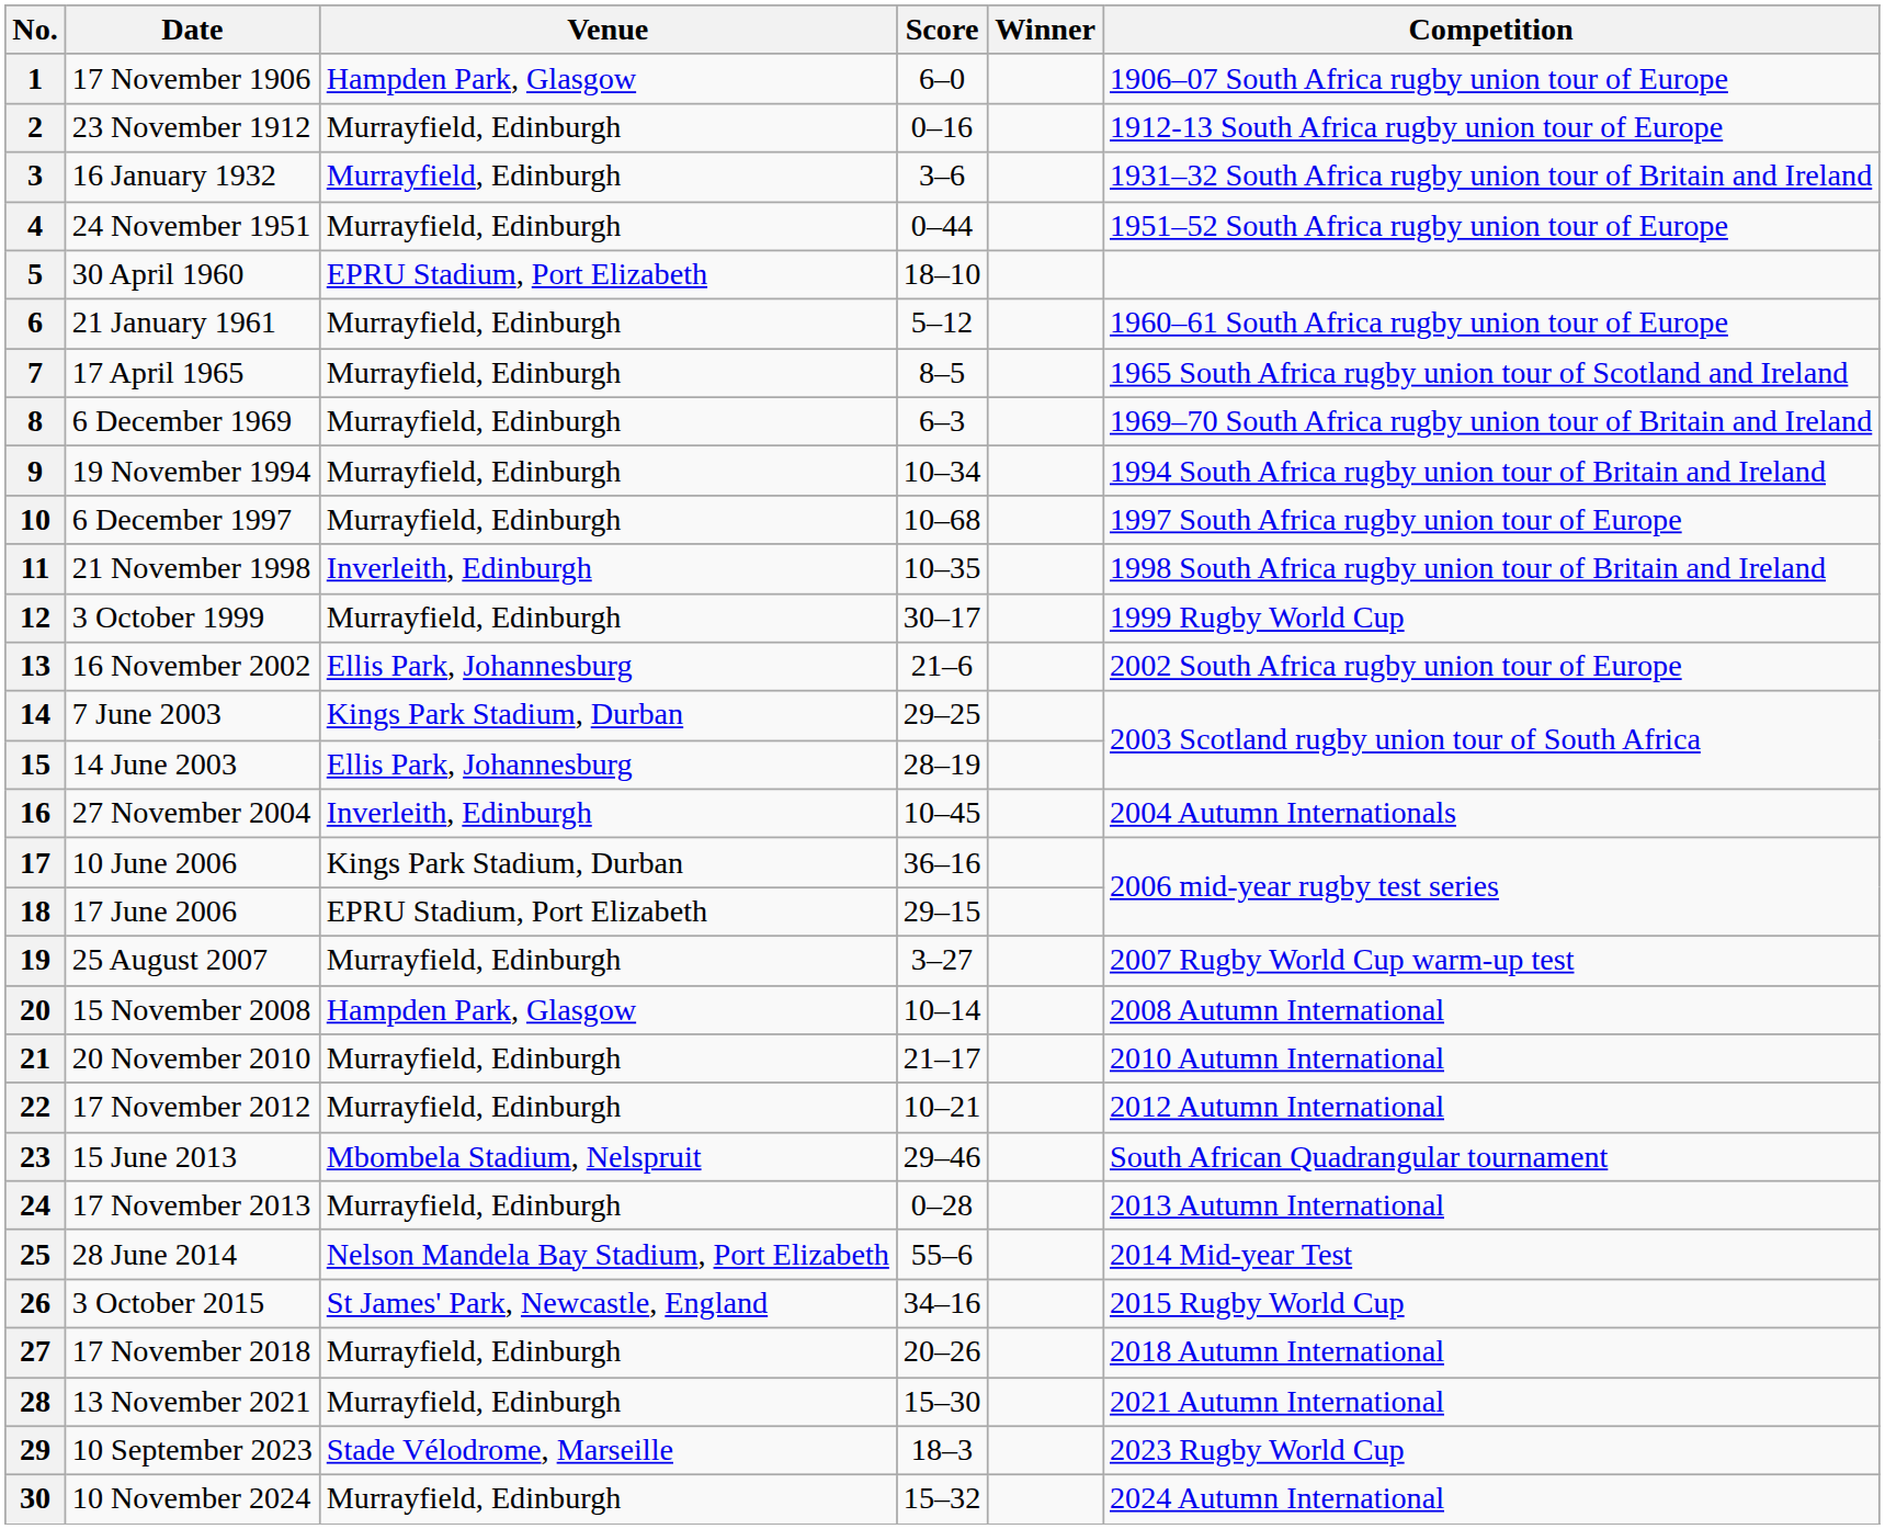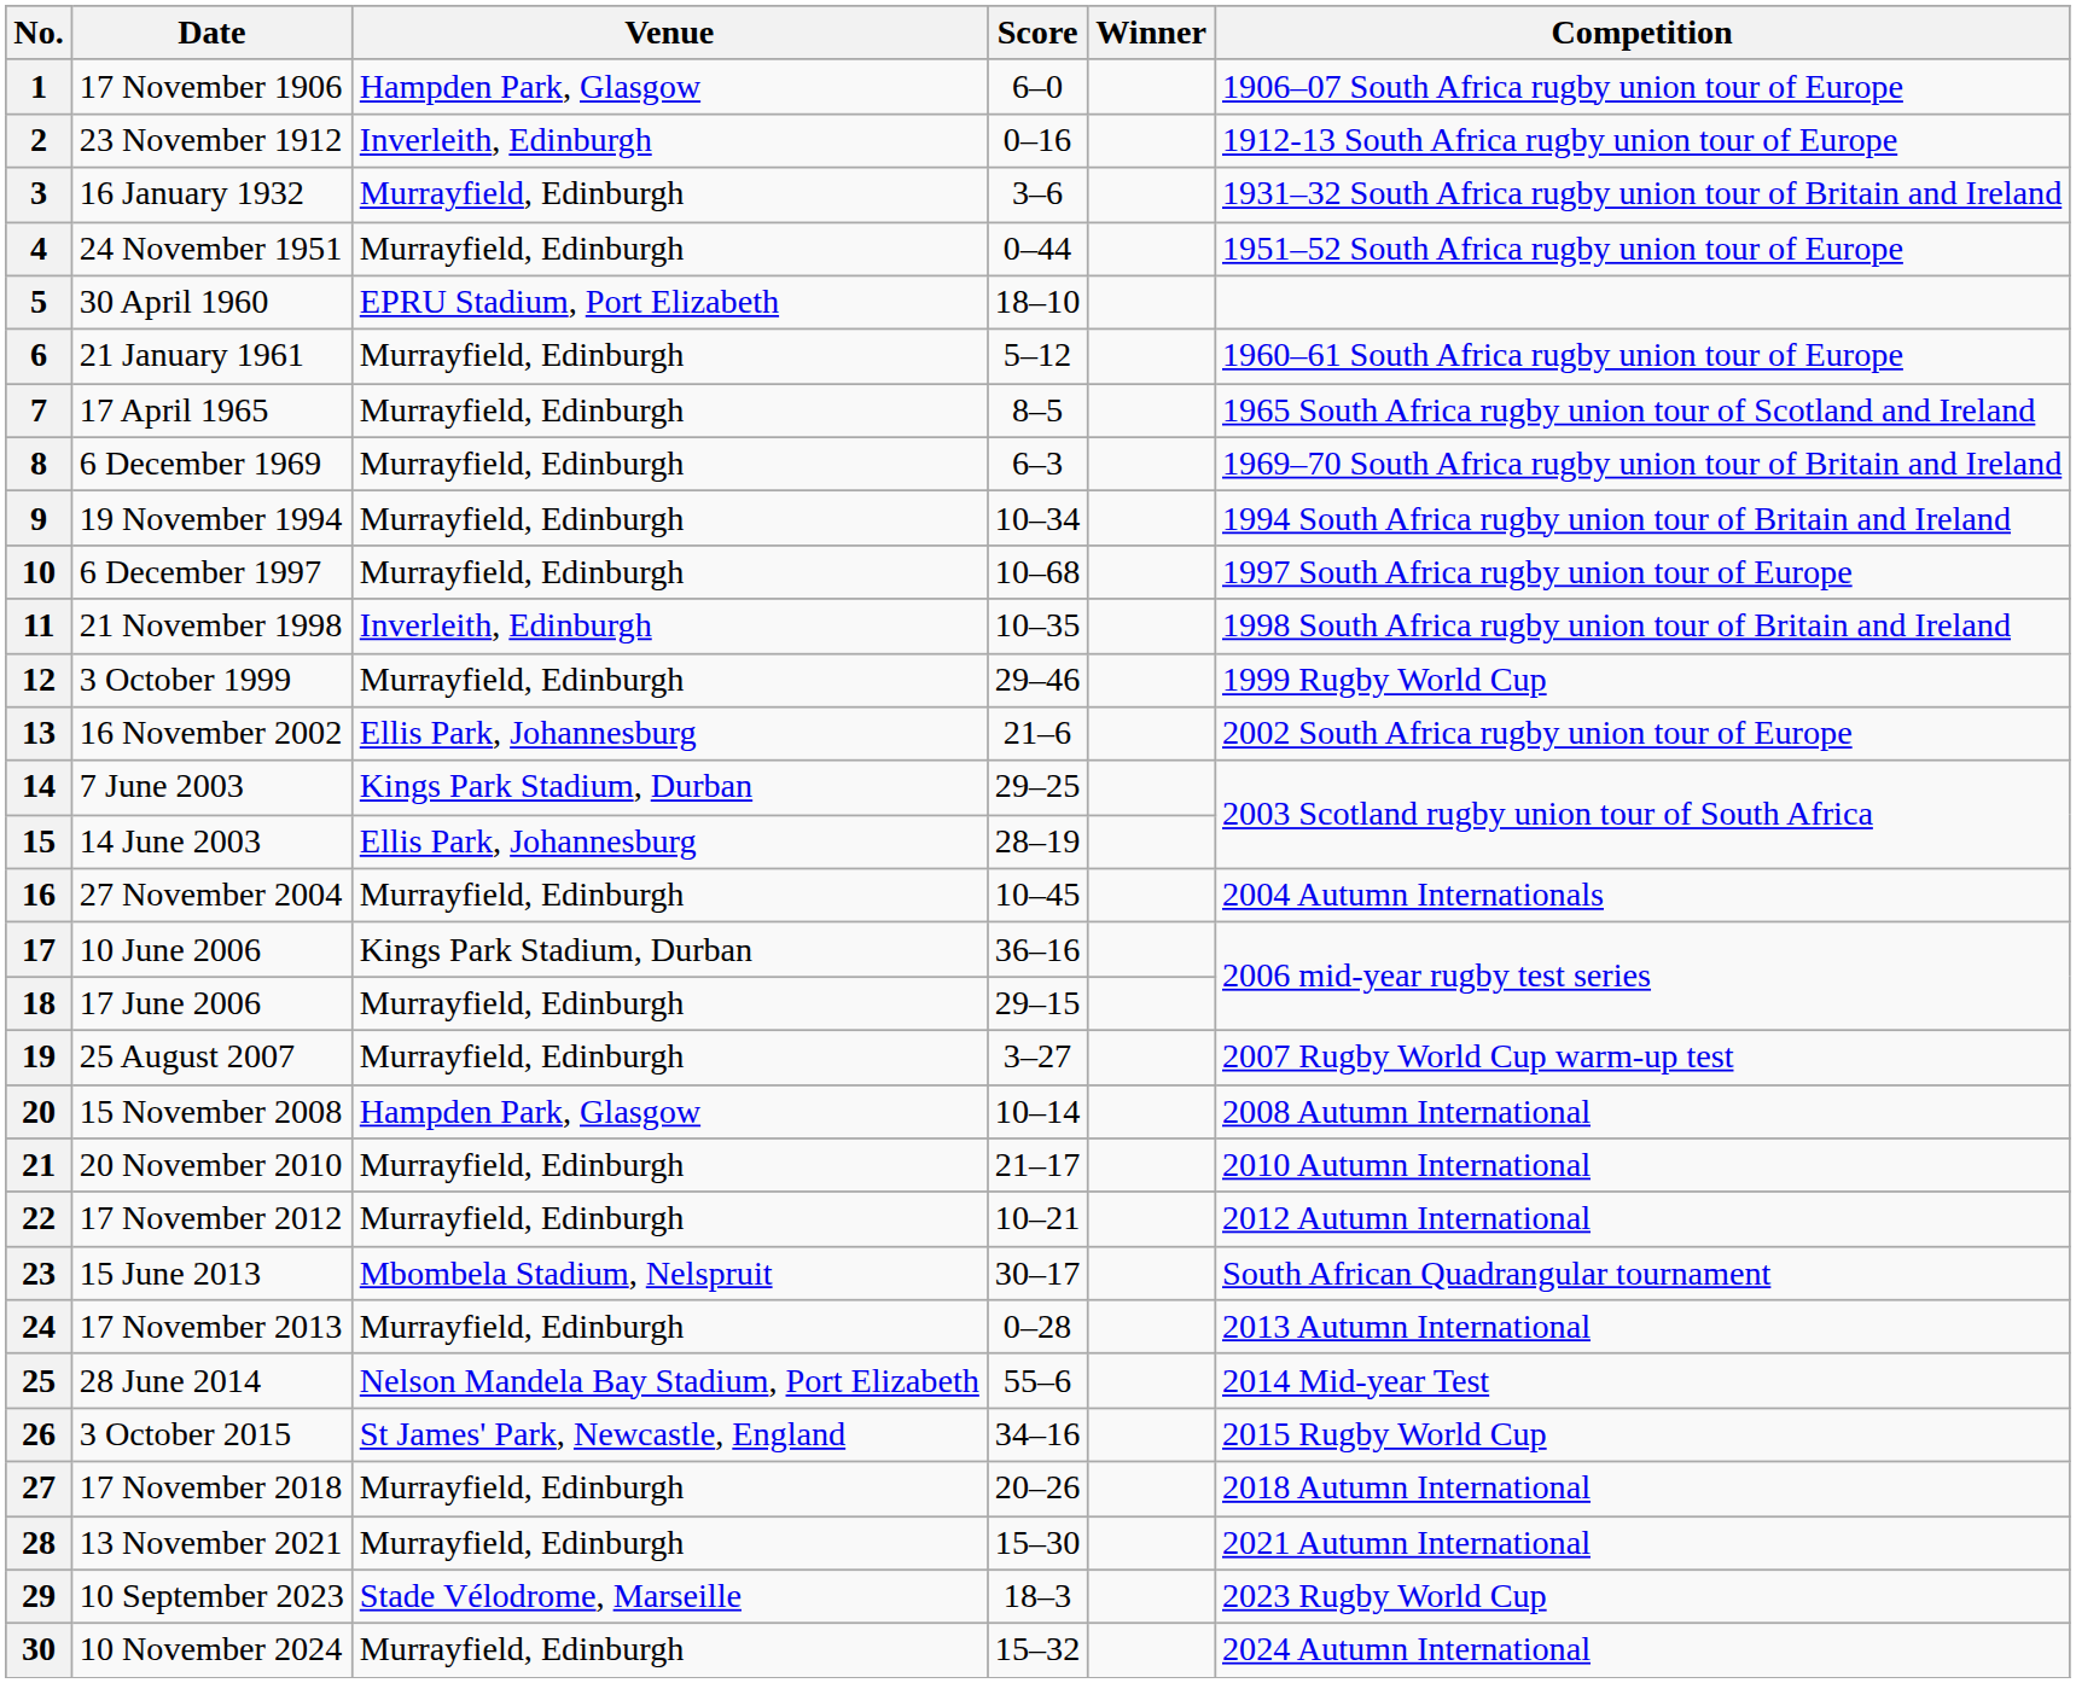 <table class="wikitable">
 <tr>
 <th>No.</th>
 <th>Date</th>
 <th>Venue</th>
 <th>Score</th>
 <th>Winner</th>
 <th>Competition</th>
 </tr>
 <tr>
 <th>1</th>
 <td>17 November 1906</td>
 <td><a href='#'>Hampden Park</a>, <a href='#'>Glasgow</a></td>
 <td align="center">6–0</td>
 <td></td>
 <td><a href='#'>1906–07 South Africa rugby union tour of Europe</a></td>
 </tr>
 <tr>
 <th>2</th>
 <td>23 November 1912</td>
-<td>Murrayfield, Edinburgh</td>
+<td><a href='#'>Inverleith</a>, <a href='#'>Edinburgh</a></td>
 <td align="center">0–16</td>
 <td></td>
 <td><a href='#'>1912-13 South Africa rugby union tour of Europe</a></td>
 </tr>
 <tr>
 <th>3</th>
 <td>16 January 1932</td>
 <td><a href='#'>Murrayfield</a>, Edinburgh</td>
 <td align="center">3–6</td>
 <td></td>
 <td><a href='#'>1931–32 South Africa rugby union tour of Britain and Ireland</a></td>
 </tr>
 <tr>
 <th>4</th>
 <td>24 November 1951</td>
 <td>Murrayfield, Edinburgh</td>
 <td align="center">0–44</td>
 <td></td>
 <td><a href='#'>1951–52 South Africa rugby union tour of Europe</a></td>
 </tr>
 <tr>
 <th>5</th>
 <td>30 April 1960</td>
 <td><a href='#'>EPRU Stadium</a>, <a href='#'>Port Elizabeth</a></td>
 <td align="center">18–10</td>
 <td></td>
 <td></td>
 </tr>
 <tr>
 <th>6</th>
 <td>21 January 1961</td>
 <td>Murrayfield, Edinburgh</td>
 <td align="center">5–12</td>
 <td></td>
 <td><a href='#'>1960–61 South Africa rugby union tour of Europe</a></td>
 </tr>
 <tr>
 <th>7</th>
 <td>17 April 1965</td>
 <td>Murrayfield, Edinburgh</td>
 <td align="center">8–5</td>
 <td></td>
 <td><a href='#'>1965 South Africa rugby union tour of Scotland and Ireland</a></td>
 </tr>
 <tr>
 <th>8</th>
 <td>6 December 1969</td>
 <td>Murrayfield, Edinburgh</td>
 <td align="center">6–3</td>
 <td></td>
 <td><a href='#'>1969–70 South Africa rugby union tour of Britain and Ireland</a></td>
 </tr>
 <tr>
 <th>9</th>
 <td>19 November 1994</td>
 <td>Murrayfield, Edinburgh</td>
 <td align="center">10–34</td>
 <td></td>
 <td><a href='#'>1994 South Africa rugby union tour of Britain and Ireland</a></td>
 </tr>
 <tr>
 <th>10</th>
 <td>6 December 1997</td>
 <td>Murrayfield, Edinburgh</td>
 <td align="center">10–68</td>
 <td></td>
 <td><a href='#'>1997 South Africa rugby union tour of Europe</a></td>
 </tr>
 <tr>
 <th>11</th>
 <td>21 November 1998</td>
 <td><a href='#'>Inverleith</a>, <a href='#'>Edinburgh</a></td>
 <td align="center">10–35</td>
 <td></td>
 <td><a href='#'>1998 South Africa rugby union tour of Britain and Ireland</a></td>
 </tr>
 <tr>
 <th>12</th>
 <td>3 October 1999</td>
 <td>Murrayfield, Edinburgh</td>
-<td align="center">30–17</td>
+<td align="center">29–46</td>
 <td></td>
 <td><a href='#'>1999 Rugby World Cup</a></td>
 </tr>
 <tr>
 <th>13</th>
 <td>16 November 2002</td>
 <td><a href='#'>Ellis Park</a>, <a href='#'>Johannesburg</a></td>
 <td align="center">21–6</td>
 <td></td>
 <td><a href='#'>2002 South Africa rugby union tour of Europe</a></td>
 </tr>
 <tr>
 <th>14</th>
 <td>7 June 2003</td>
 <td><a href='#'>Kings Park Stadium</a>, <a href='#'>Durban</a></td>
 <td align="center">29–25</td>
 <td></td>
 <td rowspan="2"><a href='#'>2003 Scotland rugby union tour of South Africa</a></td>
 </tr>
 <tr>
 <th>15</th>
 <td>14 June 2003</td>
 <td><a href='#'>Ellis Park</a>, <a href='#'>Johannesburg</a></td>
 <td align="center">28–19</td>
 <td></td>
 </tr>
 <tr>
 <th>16</th>
 <td>27 November 2004</td>
-<td><a href='#'>Inverleith</a>, <a href='#'>Edinburgh</a></td>
+<td>Murrayfield, Edinburgh</td>
 <td align="center">10–45</td>
 <td></td>
 <td><a href='#'>2004 Autumn Internationals</a></td>
 </tr>
 <tr>
 <th>17</th>
 <td>10 June 2006</td>
 <td>Kings Park Stadium, Durban</td>
 <td align="center">36–16</td>
 <td></td>
 <td rowspan="2"><a href='#'>2006 mid-year rugby test series</a></td>
 </tr>
 <tr>
 <th>18</th>
 <td>17 June 2006</td>
-<td>EPRU Stadium, Port Elizabeth</td>
+<td>Murrayfield, Edinburgh</td>
 <td align="center">29–15</td>
 <td></td>
 </tr>
 <tr>
 <th>19</th>
 <td>25 August 2007</td>
 <td>Murrayfield, Edinburgh</td>
 <td align="center">3–27</td>
 <td></td>
 <td><a href='#'>2007 Rugby World Cup warm-up test</a></td>
 </tr>
 <tr>
 <th>20</th>
 <td>15 November 2008</td>
 <td><a href='#'>Hampden Park</a>, <a href='#'>Glasgow</a></td>
 <td align="center">10–14</td>
 <td></td>
 <td><a href='#'>2008 Autumn International</a></td>
 </tr>
 <tr>
 <th>21</th>
 <td>20 November 2010</td>
 <td>Murrayfield, Edinburgh</td>
 <td align="center">21–17</td>
 <td></td>
 <td><a href='#'>2010 Autumn International</a></td>
 </tr>
 <tr>
 <th>22</th>
 <td>17 November 2012</td>
 <td>Murrayfield, Edinburgh</td>
 <td align="center">10–21</td>
 <td></td>
 <td><a href='#'>2012 Autumn International</a></td>
 </tr>
 <tr>
 <th>23</th>
 <td>15 June 2013</td>
 <td><a href='#'>Mbombela Stadium</a>, <a href='#'>Nelspruit</a></td>
-<td align="center">29–46</td>
+<td align="center">30–17</td>
 <td></td>
 <td><a href='#'>South African Quadrangular tournament</a></td>
 </tr>
 <tr>
 <th>24</th>
 <td>17 November 2013</td>
 <td>Murrayfield, Edinburgh</td>
 <td align="center">0–28</td>
 <td></td>
 <td><a href='#'>2013 Autumn International</a></td>
 </tr>
 <tr>
 <th>25</th>
 <td>28 June 2014</td>
 <td><a href='#'>Nelson Mandela Bay Stadium</a>, <a href='#'>Port Elizabeth</a></td>
 <td align="center">55–6</td>
 <td></td>
 <td><a href='#'>2014 Mid-year Test</a></td>
 </tr>
 <tr>
 <th>26</th>
 <td>3 October 2015</td>
 <td><a href='#'>St James' Park</a>, <a href='#'>Newcastle</a>, <a href='#'>England</a></td>
 <td align="center">34–16</td>
 <td></td>
 <td><a href='#'>2015 Rugby World Cup</a></td>
 </tr>
 <tr>
 <th>27</th>
 <td>17 November 2018</td>
 <td>Murrayfield, Edinburgh</td>
 <td align="center">20–26</td>
 <td></td>
 <td><a href='#'>2018 Autumn International</a></td>
 </tr>
 <tr>
 <th>28</th>
 <td>13 November 2021</td>
 <td>Murrayfield, Edinburgh</td>
 <td align="center">15–30</td>
 <td></td>
 <td><a href='#'>2021 Autumn International</a></td>
 </tr>
 <tr>
 <th>29</th>
 <td>10 September 2023</td>
 <td><a href='#'>Stade Vélodrome</a>, <a href='#'>Marseille</a></td>
 <td align="center">18–3</td>
 <td></td>
 <td><a href='#'>2023 Rugby World Cup</a></td>
 </tr>
 <tr>
 <th>30</th>
 <td>10 November 2024</td>
 <td>Murrayfield, Edinburgh</td>
 <td align="center">15–32</td>
 <td></td>
 <td><a href='#'>2024 Autumn International</a></td>
 </tr>
 <tr>
 </tr>
 </table>
